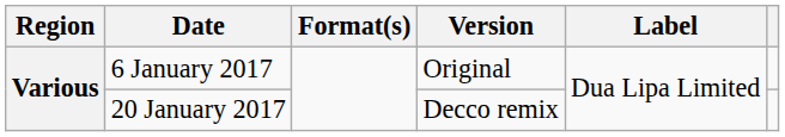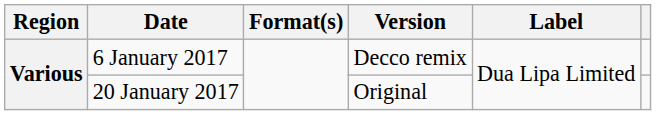 <table class="wikitable plainrowheaders">
 <tr>
 <th scope="col">Region</th>
 <th scope="col">Date</th>
 <th scope="col">Format(s)</th>
 <th scope="col">Version</th>
 <th scope="col">Label</th>
 <th scope="col"></th>
 </tr>
 <tr>
 <th scope="row" rowspan="2">Various</th>
 <td>6 January 2017</td>
 <td rowspan="2"></td>
-<td>Original</td>
+<td>Decco remix</td>
 <td rowspan="2">Dua Lipa Limited</td>
 <td style="text-align:center;"></td>
 </tr>
 <tr>
 <td>20 January 2017</td>
-<td>Decco remix</td>
+<td>Original</td>
 <td style="text-align:center;"></td>
 </tr>
 </table>
